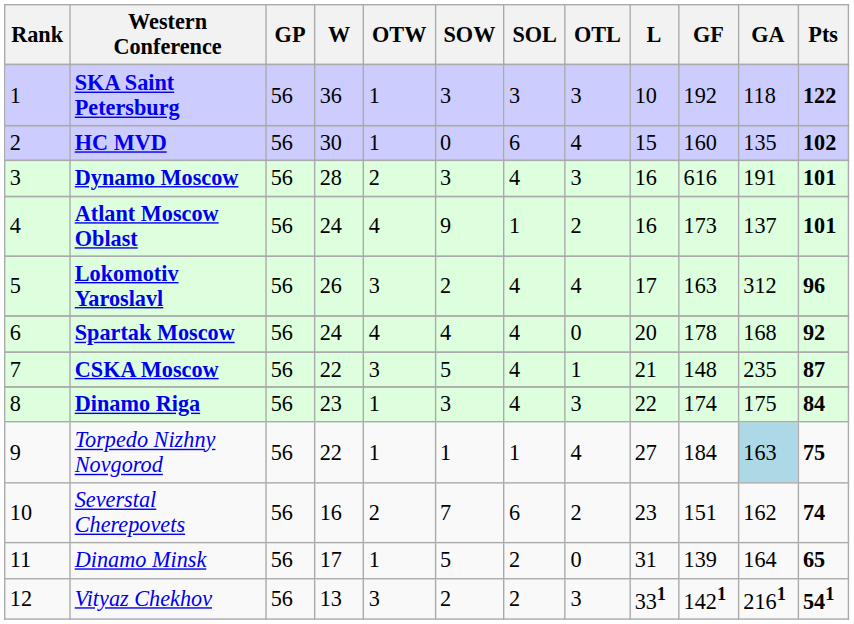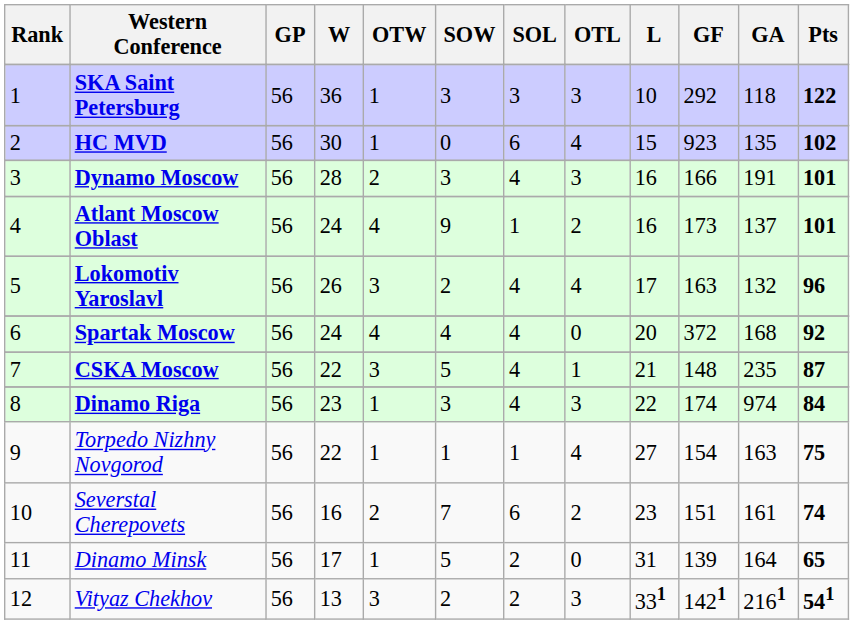 <table class="wikitable sortable">
 <tr>
 <th bgcolor="#DDDDFF" width="2%">Rank</th>
 <th bgcolor="#DDDDFF" width="20%">Western Conference</th>
 <th bgcolor="#DDDDFF" width="5%">GP</th>
 <th bgcolor="#DDDDFF" width="5%">W</th>
 <th bgcolor="#DDDDFF" width="5%">OTW</th>
 <th bgcolor="#DDDDFF" width="5%">SOW</th>
 <th bgcolor="#DDDDFF" width="5%">SOL</th>
 <th bgcolor="#DDDDFF" width="5%">OTL</th>
 <th bgcolor="#DDDDFF" width="5%">L</th>
 <th bgcolor="#DDDDFF" width="5%">GF</th>
 <th bgcolor="#DDDDFF" width="5%">GA</th>
 <th bgcolor="#DDDDFF" width="5%">Pts</th>
 </tr>
 <tr>
 </tr>
 <tr style="background:#ccf;">
 <td style="text-align:left;">1</td>
 <td> <strong><a href='#'>SKA Saint Petersburg</a></strong></td>
 <td>56</td>
 <td>36</td>
 <td>1</td>
 <td>3</td>
 <td>3</td>
 <td>3</td>
 <td>10</td>
-<td>192</td>
+<td>292</td>
 <td>118</td>
 <td><strong>122</strong></td>
 </tr>
 <tr>
 </tr>
 <tr style="background:#ccf;">
 <td style="text-align:left;">2</td>
 <td> <strong><a href='#'>HC MVD</a></strong></td>
 <td>56</td>
 <td>30</td>
 <td>1</td>
 <td>0</td>
 <td>6</td>
 <td>4</td>
 <td>15</td>
-<td>160</td>
+<td>923</td>
 <td>135</td>
 <td><strong>102</strong></td>
 </tr>
 <tr>
 </tr>
 <tr style="background:#DDFFDD;">
 <td style="text-align:left;">3</td>
 <td> <strong><a href='#'>Dynamo Moscow</a></strong></td>
 <td>56</td>
 <td>28</td>
 <td>2</td>
 <td>3</td>
 <td>4</td>
 <td>3</td>
 <td>16</td>
-<td>616</td>
+<td>166</td>
 <td>191</td>
 <td><strong>101</strong></td>
 </tr>
 <tr>
 </tr>
 <tr style="background:#DDFFDD;">
 <td style="text-align:left;">4</td>
 <td> <strong><a href='#'>Atlant Moscow Oblast</a></strong></td>
 <td>56</td>
 <td>24</td>
 <td>4</td>
 <td>9</td>
 <td>1</td>
 <td>2</td>
 <td>16</td>
 <td>173</td>
 <td>137</td>
 <td><strong>101</strong></td>
 </tr>
 <tr>
 </tr>
 <tr style="background:#DDFFDD;">
 <td style="text-align:left;">5</td>
 <td> <strong><a href='#'>Lokomotiv Yaroslavl</a></strong></td>
 <td>56</td>
 <td>26</td>
 <td>3</td>
 <td>2</td>
 <td>4</td>
 <td>4</td>
 <td>17</td>
 <td>163</td>
-<td>312</td>
+<td>132</td>
 <td><strong>96</strong></td>
 </tr>
 <tr>
 </tr>
 <tr style="background:#DDFFDD;">
 <td style="text-align:left;">6</td>
 <td> <strong><a href='#'>Spartak Moscow</a></strong></td>
 <td>56</td>
 <td>24</td>
 <td>4</td>
 <td>4</td>
 <td>4</td>
 <td>0</td>
 <td>20</td>
-<td>178</td>
+<td>372</td>
 <td>168</td>
 <td><strong>92</strong></td>
 </tr>
 <tr>
 </tr>
 <tr style="background:#DDFFDD;">
 <td style="text-align:left;">7</td>
 <td> <strong><a href='#'>CSKA Moscow</a></strong></td>
 <td>56</td>
 <td>22</td>
 <td>3</td>
 <td>5</td>
 <td>4</td>
 <td>1</td>
 <td>21</td>
 <td>148</td>
 <td>235</td>
 <td><strong>87</strong></td>
 </tr>
 <tr>
 </tr>
 <tr style="background:#DDFFDD;">
 <td style="text-align:left;">8</td>
 <td> <strong><a href='#'>Dinamo Riga</a></strong></td>
 <td>56</td>
 <td>23</td>
 <td>1</td>
 <td>3</td>
 <td>4</td>
 <td>3</td>
 <td>22</td>
 <td>174</td>
-<td>175</td>
+<td>974</td>
 <td><strong>84</strong></td>
 </tr>
 <tr>
 <td style="text-align:left;">9</td>
 <td> <em><a href='#'>Torpedo Nizhny Novgorod</a></em></td>
 <td>56</td>
 <td>22</td>
 <td>1</td>
 <td>1</td>
 <td>1</td>
 <td>4</td>
 <td>27</td>
-<td>184</td>
-<td style="background: lightblue;">163</td>
+<td>154</td>
+<td>163</td>
 <td><strong>75</strong></td>
 </tr>
 <tr>
 <td style="text-align:left;">10</td>
 <td> <em><a href='#'>Severstal Cherepovets</a></em></td>
 <td>56</td>
 <td>16</td>
 <td>2</td>
 <td>7</td>
 <td>6</td>
 <td>2</td>
 <td>23</td>
 <td>151</td>
-<td>162</td>
+<td>161</td>
 <td><strong>74</strong></td>
 </tr>
 <tr>
 <td style="text-align:left;">11</td>
 <td> <em><a href='#'>Dinamo Minsk</a></em></td>
 <td>56</td>
 <td>17</td>
 <td>1</td>
 <td>5</td>
 <td>2</td>
 <td>0</td>
 <td>31</td>
 <td>139</td>
 <td>164</td>
 <td><strong>65</strong></td>
 </tr>
 <tr>
 <td style="text-align:left;">12</td>
 <td> <em><a href='#'>Vityaz Chekhov</a></em></td>
 <td>56</td>
 <td>13</td>
 <td>3</td>
 <td>2</td>
 <td>2</td>
 <td>3</td>
 <td>33<sup><strong>1</strong></sup></td>
 <td>142<sup><strong>1</strong></sup></td>
 <td>216<sup><strong>1</strong></sup></td>
 <td><strong>54</strong><sup><strong>1</strong></sup></td>
 </tr>
 </table>
